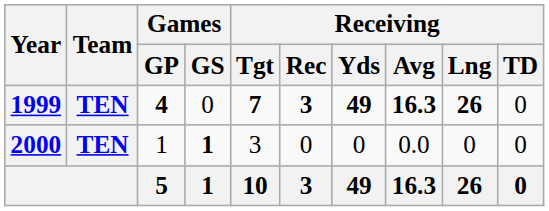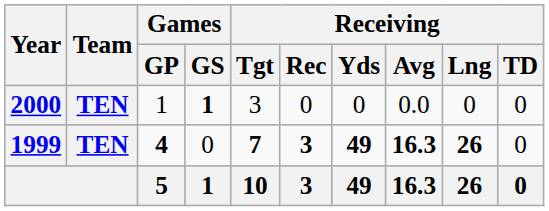 <table class="wikitable" style="text-align:center">
 <tr>
 <th rowspan="2">Year</th>
 <th rowspan="2">Team</th>
 <th colspan="2">Games</th>
 <th colspan="6">Receiving</th>
 </tr>
 <tr>
 <th>GP</th>
 <th>GS</th>
 <th>Tgt</th>
 <th>Rec</th>
 <th>Yds</th>
 <th>Avg</th>
 <th>Lng</th>
 <th>TD</th>
 </tr>
 <tr>
+<th><a href='#'>2000</a></th>
+<th><a href='#'>TEN</a></th>
+<td>1</td>
+<td><strong>1</strong></td>
+<td>3</td>
+<td>0</td>
+<td>0</td>
+<td>0.0</td>
+<td>0</td>
+<td>0</td>
+</tr>
+<tr>
 <th><a href='#'>1999</a></th>
 <th><a href='#'>TEN</a></th>
 <td><strong>4</strong></td>
 <td>0</td>
 <td><strong>7</strong></td>
 <td><strong>3</strong></td>
 <td><strong>49</strong></td>
 <td><strong>16.3</strong></td>
 <td><strong>26</strong></td>
-<td>0</td>
-</tr>
-<tr>
-<th><a href='#'>2000</a></th>
-<th><a href='#'>TEN</a></th>
-<td>1</td>
-<td><strong>1</strong></td>
-<td>3</td>
-<td>0</td>
-<td>0</td>
-<td>0.0</td>
-<td>0</td>
 <td>0</td>
 </tr>
 <tr>
 <th colspan="2"></th>
 <th>5</th>
 <th>1</th>
 <th>10</th>
 <th>3</th>
 <th>49</th>
 <th>16.3</th>
 <th>26</th>
 <th>0</th>
 </tr>
 </table>
